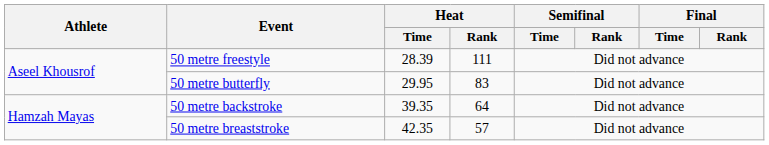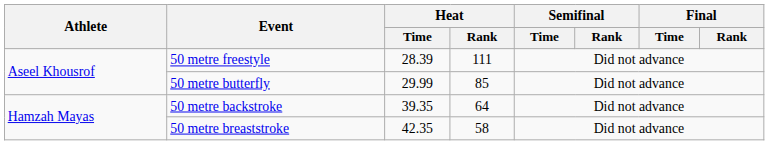 <table class="wikitable" style="text-align:center; font-size:90%; width:50%;">
 <tr>
 <th rowspan="2">Athlete</th>
 <th rowspan="2">Event</th>
 <th colspan="2">Heat</th>
 <th colspan="2">Semifinal</th>
 <th colspan="2">Final</th>
 </tr>
 <tr style="font-size:95%">
 <th>Time</th>
 <th>Rank</th>
 <th>Time</th>
 <th>Rank</th>
 <th>Time</th>
 <th>Rank</th>
 </tr>
 <tr>
 <td align=left rowspan=2><a href='#'>Aseel Khousrof</a></td>
 <td align=left><a href='#'>50 metre freestyle</a></td>
 <td>28.39</td>
 <td>111</td>
 <td colspan=4>Did not advance</td>
 </tr>
 <tr>
 <td align=left><a href='#'>50 metre butterfly</a></td>
-<td>29.95</td>
-<td>83</td>
+<td>29.99</td>
+<td>85</td>
 <td colspan=4>Did not advance</td>
 </tr>
 <tr>
 <td align=left rowspan=2><a href='#'>Hamzah Mayas</a></td>
 <td align=left><a href='#'>50 metre backstroke</a></td>
 <td>39.35</td>
 <td>64</td>
 <td colspan=4>Did not advance</td>
 </tr>
 <tr>
 <td align=left><a href='#'>50 metre breaststroke</a></td>
 <td>42.35</td>
-<td>57</td>
+<td>58</td>
 <td colspan=4>Did not advance</td>
 </tr>
 </table>
